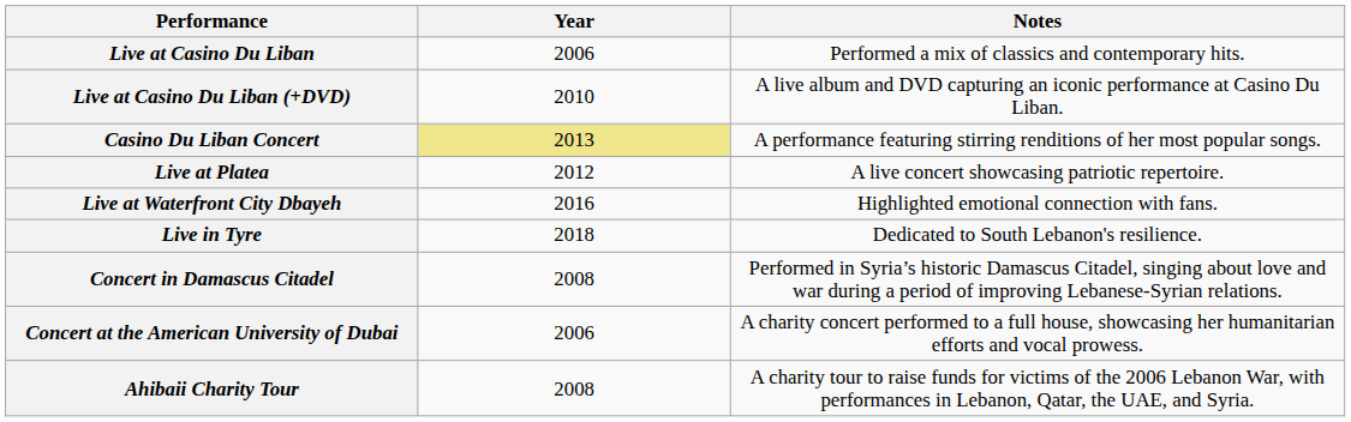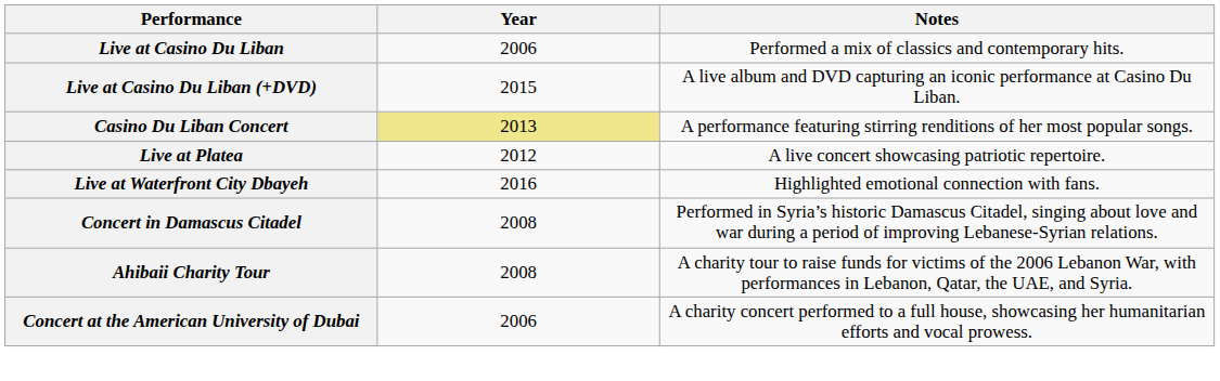 <table class="wikitable plainrowheaders" style="text-align:center;">
 <tr>
 <th scope="col" style="width:20em;">Performance</th>
 <th scope="col" style="width:15em;">Year</th>
 <th scope="col" style="width:30em;">Notes</th>
 </tr>
 <tr>
 <th scope="row"><em>Live at Casino Du Liban</em></th>
 <td>2006</td>
 <td>Performed a mix of classics and contemporary hits.</td>
 </tr>
 <tr>
 <th scope="row"><em>Live at Casino Du Liban (+DVD)</em></th>
-<td>2010</td>
+<td>2015</td>
 <td>A live album and DVD capturing an iconic performance at Casino Du Liban.</td>
 </tr>
 <tr>
 <th scope="row"><em>Casino Du Liban Concert</em></th>
 <td style="background: khaki;">2013</td>
 <td>A performance featuring stirring renditions of her most popular songs.</td>
 </tr>
 <tr>
 <th scope="row"><em>Live at Platea</em></th>
 <td>2012</td>
 <td>A live concert showcasing patriotic repertoire.</td>
 </tr>
 <tr>
 <th scope="row"><em>Live at Waterfront City Dbayeh</em></th>
 <td>2016</td>
 <td>Highlighted emotional connection with fans.</td>
 </tr>
 <tr>
-<th scope="row"><em>Live in Tyre</em></th>
-<td>2018</td>
-<td>Dedicated to South Lebanon's resilience.</td>
-</tr>
-<tr>
 <th scope="row"><em>Concert in Damascus Citadel</em></th>
 <td>2008</td>
 <td>Performed in Syria’s historic Damascus Citadel, singing about love and war during a period of improving Lebanese-Syrian relations.</td>
+</tr>
+<tr>
+<th scope="row"><em>Ahibaii Charity Tour</em></th>
+<td>2008</td>
+<td>A charity tour to raise funds for victims of the 2006 Lebanon War, with performances in Lebanon, Qatar, the UAE, and Syria.</td>
 </tr>
 <tr>
 <th scope="row"><em>Concert at the American University of Dubai</em></th>
 <td>2006</td>
 <td>A charity concert performed to a full house, showcasing her humanitarian efforts and vocal prowess.</td>
 </tr>
-<tr>
-<th scope="row"><em>Ahibaii Charity Tour</em></th>
-<td>2008</td>
-<td>A charity tour to raise funds for victims of the 2006 Lebanon War, with performances in Lebanon, Qatar, the UAE, and Syria.</td>
-</tr>
 </table>
